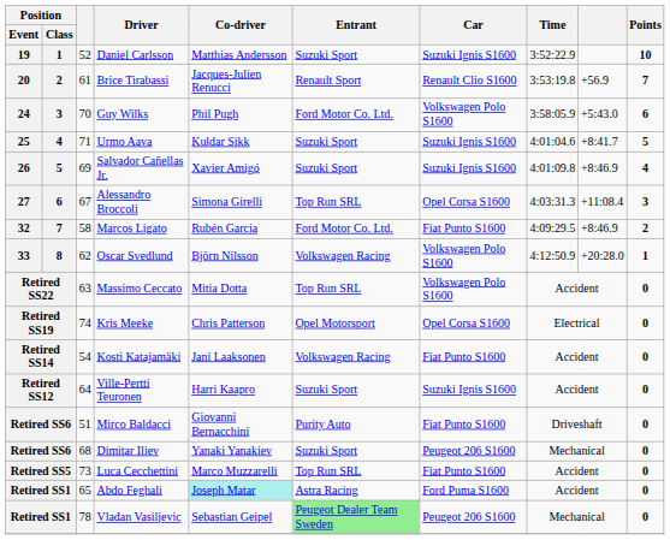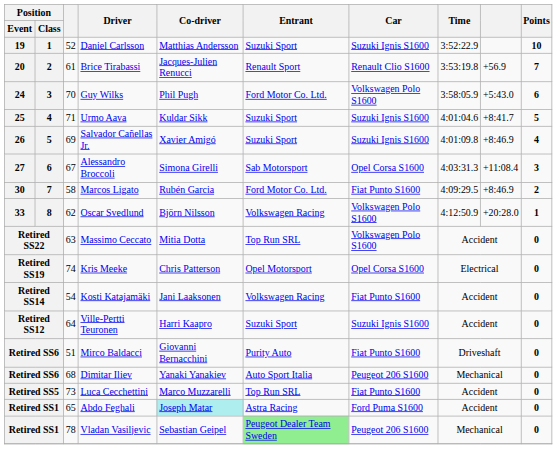 <table class="wikitable" width=85% style="font-size: 85%;">
 <tr>
 <th colspan="2">Position</th>
 <th rowspan="2"></th>
 <th rowspan="2">Driver</th>
 <th rowspan="2">Co-driver</th>
 <th rowspan="2">Entrant</th>
 <th rowspan="2">Car</th>
 <th rowspan="2">Time</th>
 <th rowspan="2"></th>
 <th rowspan="2">Points</th>
 </tr>
 <tr>
 <th>Event</th>
 <th>Class</th>
 </tr>
 <tr>
 <th>19</th>
 <th>1</th>
 <td align="center">52</td>
 <td> <a href='#'>Daniel Carlsson</a></td>
 <td> <a href='#'>Matthias Andersson</a></td>
 <td> <a href='#'>Suzuki Sport</a></td>
 <td><a href='#'>Suzuki Ignis S1600</a></td>
 <td>3:52:22.9</td>
 <td></td>
 <td align="center"><strong>10</strong></td>
 </tr>
 <tr>
 <th>20</th>
 <th>2</th>
 <td align="center">61</td>
 <td> <a href='#'>Brice Tirabassi</a></td>
 <td> <a href='#'>Jacques-Julien Renucci</a></td>
 <td> <a href='#'>Renault Sport</a></td>
 <td><a href='#'>Renault Clio S1600</a></td>
 <td>3:53:19.8</td>
 <td>+56.9</td>
 <td align="center"><strong>7</strong></td>
 </tr>
 <tr>
 <th>24</th>
 <th>3</th>
 <td align="center">70</td>
 <td> <a href='#'>Guy Wilks</a></td>
 <td> <a href='#'>Phil Pugh</a></td>
 <td> <a href='#'>Ford Motor Co. Ltd.</a></td>
 <td><a href='#'>Volkswagen Polo S1600</a></td>
 <td>3:58:05.9</td>
 <td>+5:43.0</td>
 <td align="center"><strong>6</strong></td>
 </tr>
 <tr>
 <th>25</th>
 <th>4</th>
 <td align="center">71</td>
 <td> <a href='#'>Urmo Aava</a></td>
 <td> <a href='#'>Kuldar Sikk</a></td>
 <td> <a href='#'>Suzuki Sport</a></td>
 <td><a href='#'>Suzuki Ignis S1600</a></td>
 <td>4:01:04.6</td>
 <td>+8:41.7</td>
 <td align="center"><strong>5</strong></td>
 </tr>
 <tr>
 <th>26</th>
 <th>5</th>
 <td align="center">69</td>
 <td> <a href='#'>Salvador Cañellas Jr.</a></td>
 <td> <a href='#'>Xavier Amigó</a></td>
 <td> <a href='#'>Suzuki Sport</a></td>
 <td><a href='#'>Suzuki Ignis S1600</a></td>
 <td>4:01:09.8</td>
 <td>+8:46.9</td>
 <td align="center"><strong>4</strong></td>
 </tr>
 <tr>
 <th>27</th>
 <th>6</th>
 <td align="center">67</td>
 <td> <a href='#'>Alessandro Broccoli</a></td>
 <td> <a href='#'>Simona Girelli</a></td>
-<td> <a href='#'>Top Run SRL</a></td>
+<td> <a href='#'>Sab Motorsport</a></td>
 <td><a href='#'>Opel Corsa S1600</a></td>
 <td>4:03:31.3</td>
 <td>+11:08.4</td>
 <td align="center"><strong>3</strong></td>
 </tr>
 <tr>
-<th>32</th>
+<th>30</th>
 <th>7</th>
 <td align="center">58</td>
 <td> <a href='#'>Marcos Ligato</a></td>
 <td> <a href='#'>Rubén Garcia</a></td>
 <td> <a href='#'>Ford Motor Co. Ltd.</a></td>
 <td><a href='#'>Fiat Punto S1600</a></td>
 <td>4:09:29.5</td>
 <td>+8:46.9</td>
 <td align="center"><strong>2</strong></td>
 </tr>
 <tr>
 <th>33</th>
 <th>8</th>
 <td align="center">62</td>
 <td> <a href='#'>Oscar Svedlund</a></td>
 <td> <a href='#'>Björn Nilsson</a></td>
 <td> <a href='#'>Volkswagen Racing</a></td>
 <td><a href='#'>Volkswagen Polo S1600</a></td>
 <td>4:12:50.9</td>
 <td>+20:28.0</td>
 <td align="center"><strong>1</strong></td>
 </tr>
 <tr>
 <th colspan="2">Retired SS22</th>
 <td align="center">63</td>
 <td> <a href='#'>Massimo Ceccato</a></td>
 <td> <a href='#'>Mitia Dotta</a></td>
 <td> <a href='#'>Top Run SRL</a></td>
 <td><a href='#'>Volkswagen Polo S1600</a></td>
 <td align="center" colspan="2">Accident</td>
 <td align="center"><strong>0</strong></td>
 </tr>
 <tr>
 <th colspan="2">Retired SS19</th>
 <td align="center">74</td>
 <td> <a href='#'>Kris Meeke</a></td>
 <td> <a href='#'>Chris Patterson</a></td>
 <td> <a href='#'>Opel Motorsport</a></td>
 <td><a href='#'>Opel Corsa S1600</a></td>
 <td align="center" colspan="2">Electrical</td>
 <td align="center"><strong>0</strong></td>
 </tr>
 <tr>
 <th colspan="2">Retired SS14</th>
 <td align="center">54</td>
 <td> <a href='#'>Kosti Katajamäki</a></td>
 <td> <a href='#'>Jani Laaksonen</a></td>
 <td> <a href='#'>Volkswagen Racing</a></td>
 <td><a href='#'>Fiat Punto S1600</a></td>
 <td align="center" colspan="2">Accident</td>
 <td align="center"><strong>0</strong></td>
 </tr>
 <tr>
 <th colspan="2">Retired SS12</th>
 <td align="center">64</td>
 <td> <a href='#'>Ville-Pertti Teuronen</a></td>
 <td> <a href='#'>Harri Kaapro</a></td>
 <td> <a href='#'>Suzuki Sport</a></td>
 <td><a href='#'>Suzuki Ignis S1600</a></td>
 <td align="center" colspan="2">Accident</td>
 <td align="center"><strong>0</strong></td>
 </tr>
 <tr>
 <th colspan="2">Retired SS6</th>
 <td align="center">51</td>
 <td> <a href='#'>Mirco Baldacci</a></td>
 <td> <a href='#'>Giovanni Bernacchini</a></td>
 <td> <a href='#'>Purity Auto</a></td>
 <td><a href='#'>Fiat Punto S1600</a></td>
 <td align="center" colspan="2">Driveshaft</td>
 <td align="center"><strong>0</strong></td>
 </tr>
 <tr>
 <th colspan="2">Retired SS6</th>
 <td align="center">68</td>
 <td> <a href='#'>Dimitar Iliev</a></td>
 <td> <a href='#'>Yanaki Yanakiev</a></td>
-<td> <a href='#'>Suzuki Sport</a></td>
+<td> <a href='#'>Auto Sport Italia</a></td>
 <td><a href='#'>Peugeot 206 S1600</a></td>
 <td align="center" colspan="2">Mechanical</td>
 <td align="center"><strong>0</strong></td>
 </tr>
 <tr>
 <th colspan="2">Retired SS5</th>
 <td align="center">73</td>
 <td> <a href='#'>Luca Cecchettini</a></td>
 <td> <a href='#'>Marco Muzzarelli</a></td>
 <td> <a href='#'>Top Run SRL</a></td>
 <td><a href='#'>Fiat Punto S1600</a></td>
 <td align="center" colspan="2">Accident</td>
 <td align="center"><strong>0</strong></td>
 </tr>
 <tr>
 <th colspan="2">Retired SS1</th>
 <td align="center">65</td>
 <td> <a href='#'>Abdo Feghali</a></td>
 <td style="background: paleturquoise;"> <a href='#'>Joseph Matar</a></td>
 <td> <a href='#'>Astra Racing</a></td>
 <td><a href='#'>Ford Puma S1600</a></td>
 <td align="center" colspan="2">Accident</td>
 <td align="center"><strong>0</strong></td>
 </tr>
 <tr>
 <th colspan="2">Retired SS1</th>
 <td align="center">78</td>
 <td> <a href='#'>Vladan Vasiljevic</a></td>
 <td> <a href='#'>Sebastian Geipel</a></td>
 <td style="background: lightgreen;"> <a href='#'>Peugeot Dealer Team Sweden</a></td>
 <td><a href='#'>Peugeot 206 S1600</a></td>
 <td align="center" colspan="2">Mechanical</td>
 <td align="center"><strong>0</strong></td>
 </tr>
 <tr>
 </tr>
 </table>
